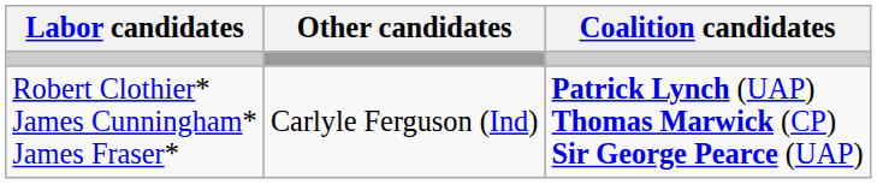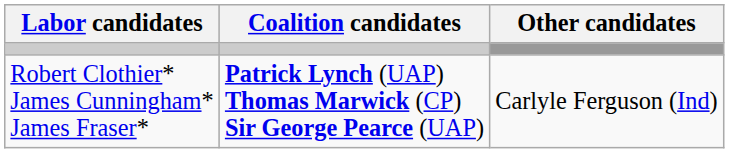 <table class="wikitable">
 <tr>
 <th><a href='#'>Labor</a> candidates</th>
+<th><a href='#'>Coalition</a> candidates</th>
 <th>Other candidates</th>
-<th><a href='#'>Coalition</a> candidates</th>
 </tr>
 <tr bgcolor="#cccccc">
 <td></td>
+<td></td>
 <td bgcolor="#999999"></td>
-<td></td>
 </tr>
 <tr>
 <td><a href='#'>Robert Clothier</a>*<br><a href='#'>James Cunningham</a>*<br><a href='#'>James Fraser</a>*</td>
+<td><strong><a href='#'>Patrick Lynch</a></strong> (<a href='#'>UAP</a>)<br><strong><a href='#'>Thomas Marwick</a></strong> (<a href='#'>CP</a>)<br><strong><a href='#'>Sir George Pearce</a></strong> (<a href='#'>UAP</a>)</td>
 <td>Carlyle Ferguson (<a href='#'>Ind</a>)</td>
-<td><strong><a href='#'>Patrick Lynch</a></strong> (<a href='#'>UAP</a>)<br><strong><a href='#'>Thomas Marwick</a></strong> (<a href='#'>CP</a>)<br><strong><a href='#'>Sir George Pearce</a></strong> (<a href='#'>UAP</a>)</td>
 </tr>
 </table>
